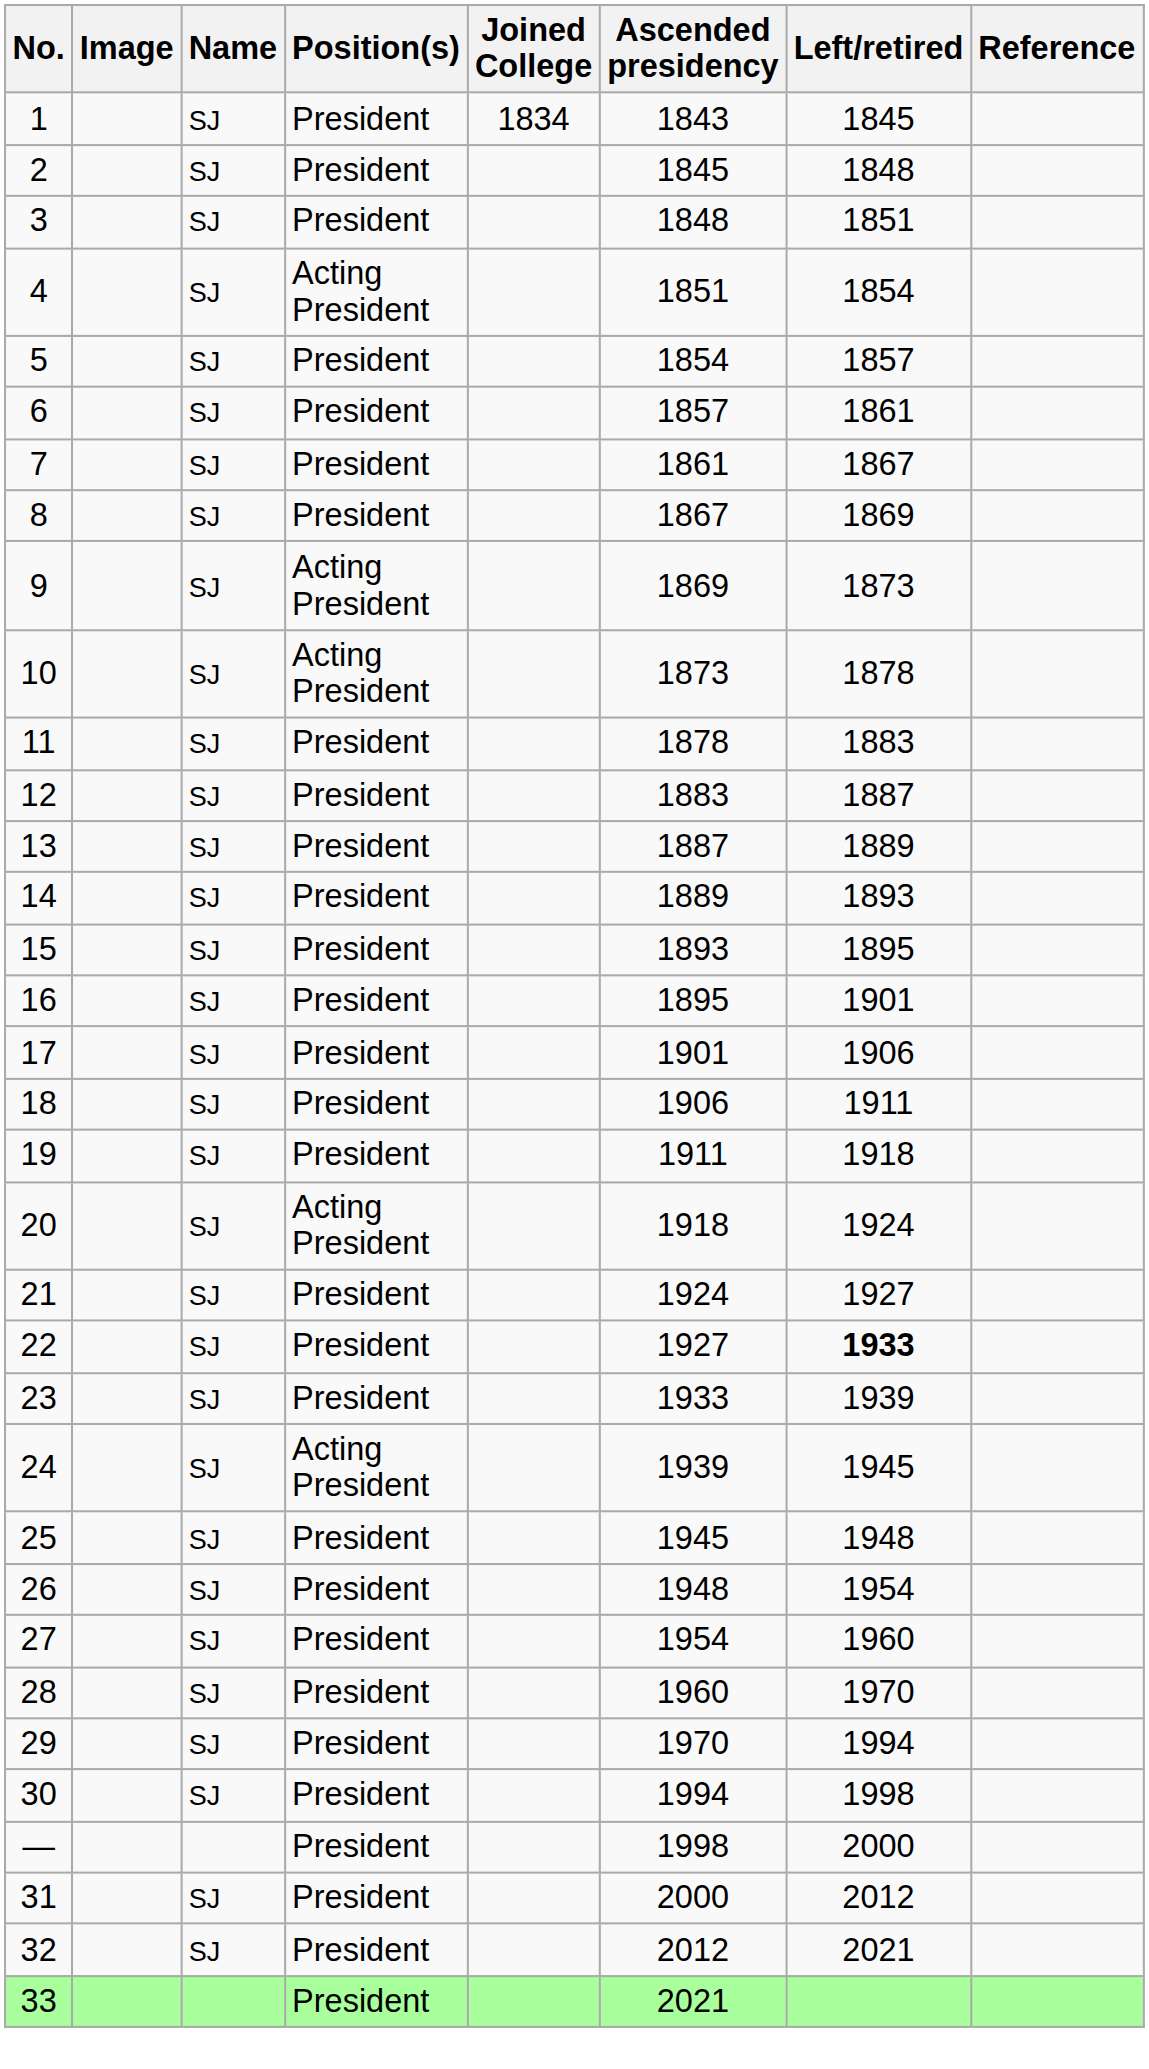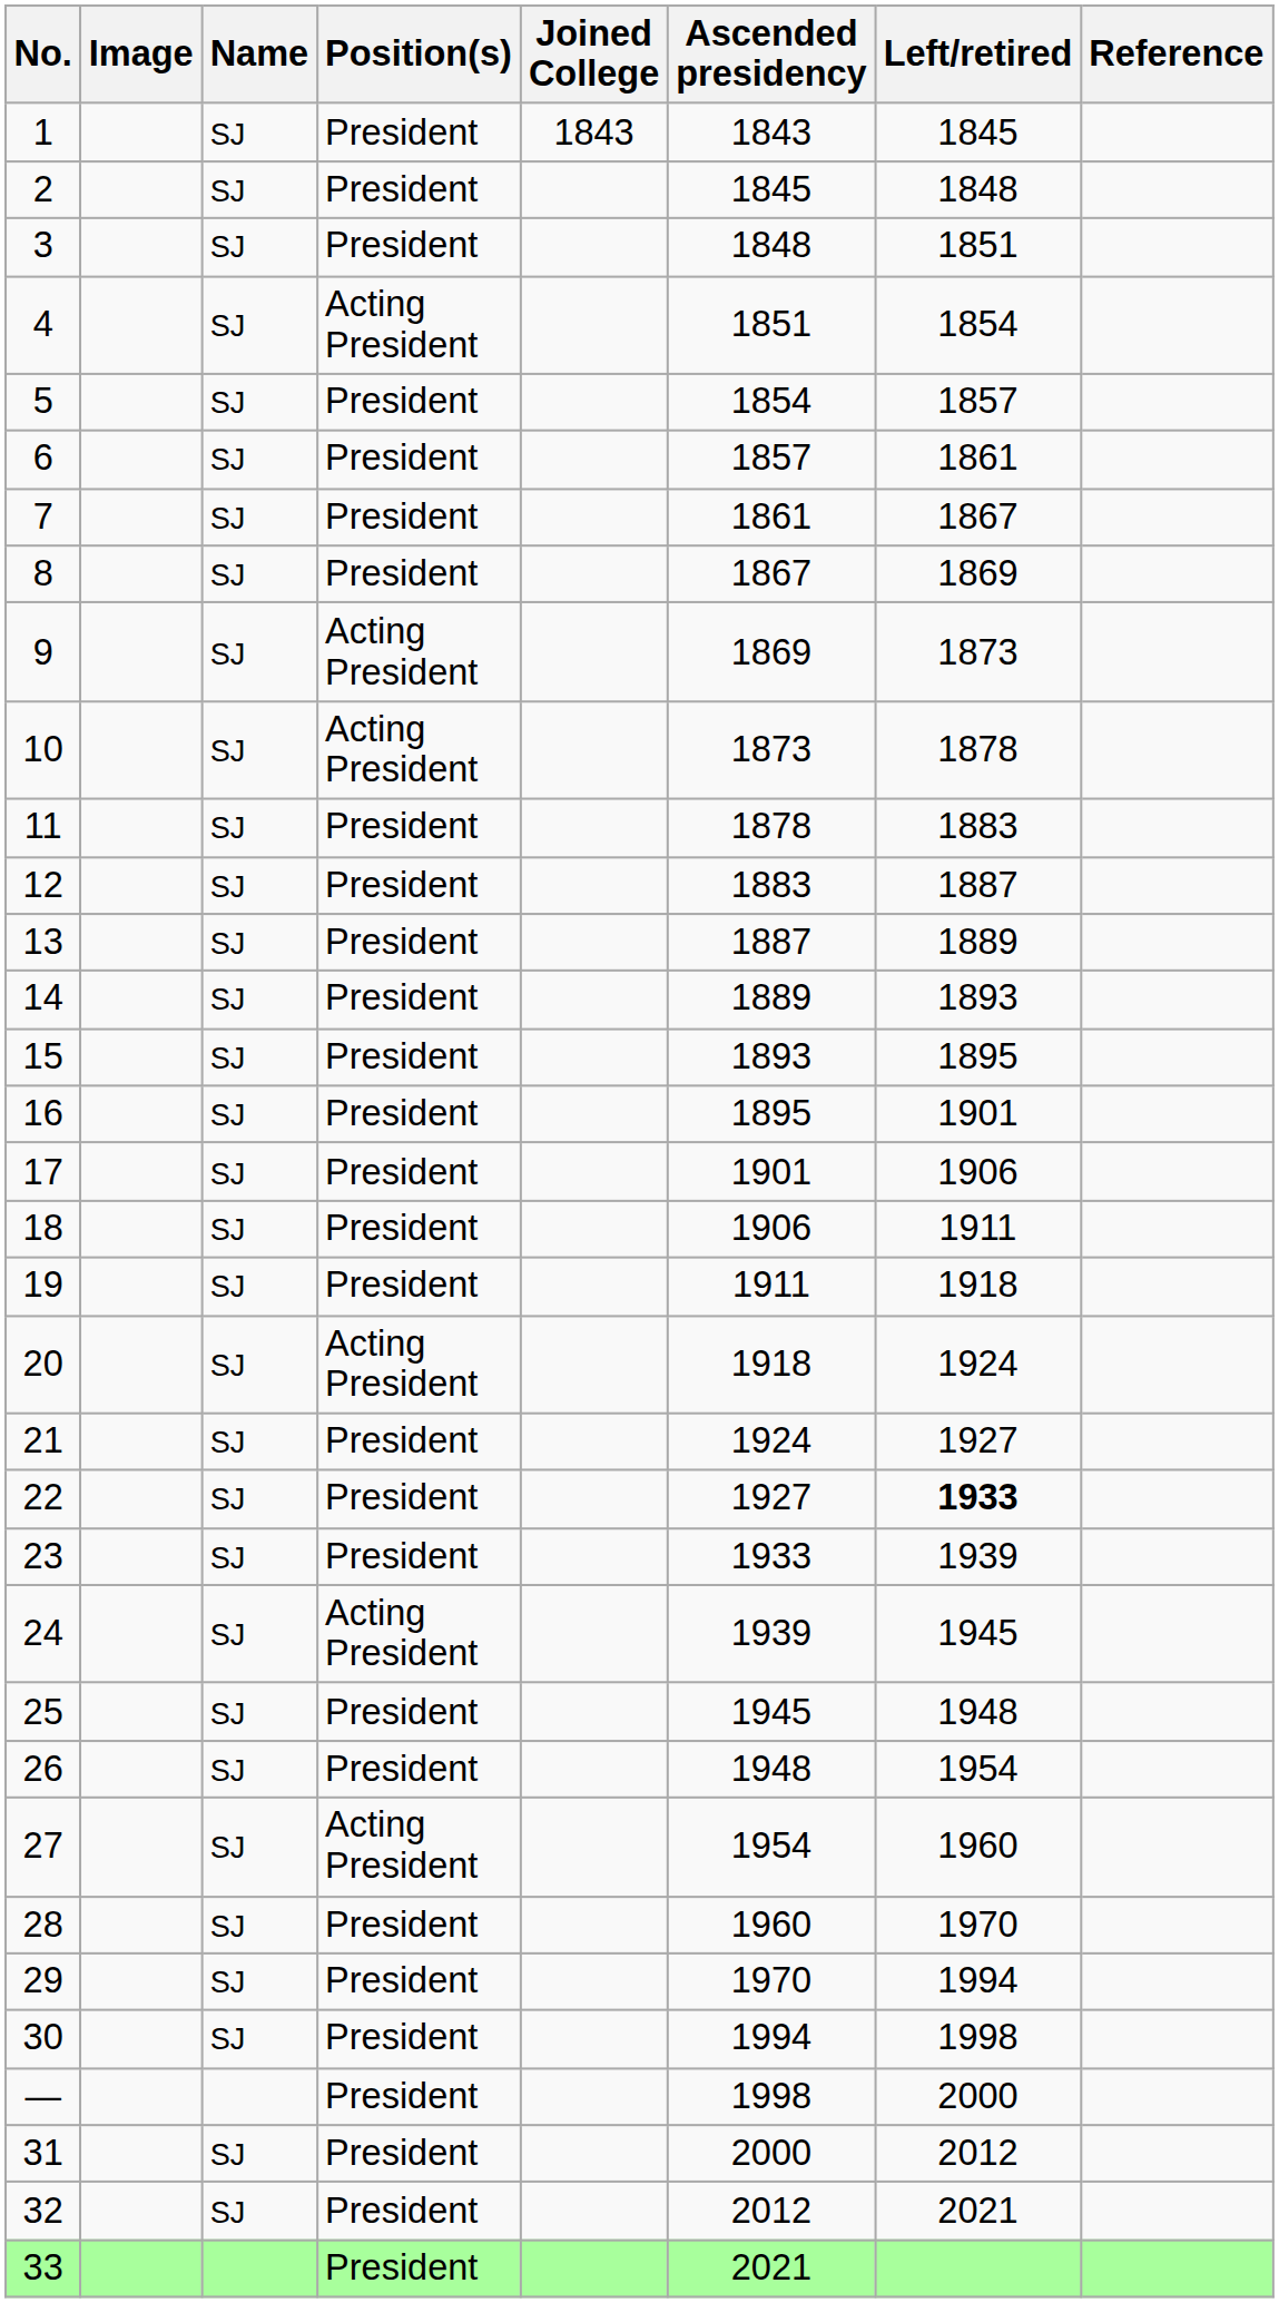 <table class="wikitable sortable plainrowheaders" width=60%>
 <tr>
 <th style="width:1%">No.</th>
 <th style="width:1%">Image</th>
 <th style="width:15%">Name</th>
 <th style="width:10%">Position(s)</th>
 <th style="width:10%">Joined College</th>
 <th style="width:10%">Ascended presidency</th>
 <th style="width:10%">Left/retired</th>
 <th class="unsortable" style="width:1%">Reference</th>
 </tr>
 <tr>
 <td style="text-align:center;">1</td>
 <td></td>
 <td> <small>SJ</small></td>
 <td>President</td>
-<td style="text-align:center;">1834</td>
+<td style="text-align:center;">1843</td>
 <td style="text-align:center;">1843</td>
 <td style="text-align:center;">1845</td>
 <td style="text-align:center;"></td>
 </tr>
 <tr>
 <td style="text-align:center;">2</td>
 <td></td>
 <td> <small>SJ</small></td>
 <td>President</td>
 <td style="text-align:center;"></td>
 <td style="text-align:center;">1845</td>
 <td style="text-align:center;">1848</td>
 <td style="text-align:center;"></td>
 </tr>
 <tr>
 <td style="text-align:center;">3</td>
 <td></td>
 <td> <small>SJ</small></td>
 <td>President</td>
 <td style="text-align:center;"></td>
 <td style="text-align:center;">1848</td>
 <td style="text-align:center;">1851</td>
 <td style="text-align:center;"></td>
 </tr>
 <tr>
 <td style="text-align:center;">4</td>
 <td></td>
 <td> <small>SJ</small></td>
 <td>Acting President</td>
 <td style="text-align:center;"></td>
 <td style="text-align:center;">1851</td>
 <td style="text-align:center;">1854</td>
 <td style="text-align:center;"></td>
 </tr>
 <tr>
 <td style="text-align:center;">5</td>
 <td></td>
 <td> <small>SJ</small></td>
 <td>President</td>
 <td style="text-align:center;"></td>
 <td style="text-align:center;">1854</td>
 <td style="text-align:center;">1857</td>
 <td style="text-align:center;"></td>
 </tr>
 <tr>
 <td style="text-align:center;">6</td>
 <td></td>
 <td> <small>SJ</small></td>
 <td>President</td>
 <td style="text-align:center;"></td>
 <td style="text-align:center;">1857</td>
 <td style="text-align:center;">1861</td>
 <td style="text-align:center;"></td>
 </tr>
 <tr>
 <td style="text-align:center;">7</td>
 <td></td>
 <td> <small>SJ</small></td>
 <td>President</td>
 <td style="text-align:center;"></td>
 <td style="text-align:center;">1861</td>
 <td style="text-align:center;">1867</td>
 <td style="text-align:center;"></td>
 </tr>
 <tr>
 <td style="text-align:center;">8</td>
 <td></td>
 <td> <small>SJ</small></td>
 <td>President</td>
 <td style="text-align:center;"></td>
 <td style="text-align:center;">1867</td>
 <td style="text-align:center;">1869</td>
 <td style="text-align:center;"></td>
 </tr>
 <tr>
 <td style="text-align:center;">9</td>
 <td></td>
 <td> <small>SJ</small></td>
 <td>Acting President</td>
 <td style="text-align:center;"></td>
 <td style="text-align:center;">1869</td>
 <td style="text-align:center;">1873</td>
 <td style="text-align:center;"></td>
 </tr>
 <tr>
 <td style="text-align:center;">10</td>
 <td></td>
 <td> <small>SJ</small></td>
 <td>Acting President</td>
 <td style="text-align:center;"></td>
 <td style="text-align:center;">1873</td>
 <td style="text-align:center;">1878</td>
 <td style="text-align:center;"></td>
 </tr>
 <tr>
 <td style="text-align:center;">11</td>
 <td></td>
 <td> <small>SJ</small></td>
 <td>President</td>
 <td style="text-align:center;"></td>
 <td style="text-align:center;">1878</td>
 <td style="text-align:center;">1883</td>
 <td style="text-align:center;"></td>
 </tr>
 <tr>
 <td style="text-align:center;">12</td>
 <td></td>
 <td> <small>SJ</small></td>
 <td>President</td>
 <td style="text-align:center;"></td>
 <td style="text-align:center;">1883</td>
 <td style="text-align:center;">1887</td>
 <td style="text-align:center;"></td>
 </tr>
 <tr>
 <td style="text-align:center;">13</td>
 <td></td>
 <td> <small>SJ</small></td>
 <td>President</td>
 <td style="text-align:center;"></td>
 <td style="text-align:center;">1887</td>
 <td style="text-align:center;">1889</td>
 <td style="text-align:center;"></td>
 </tr>
 <tr>
 <td style="text-align:center;">14</td>
 <td></td>
 <td> <small>SJ</small></td>
 <td>President</td>
 <td style="text-align:center;"></td>
 <td style="text-align:center;">1889</td>
 <td style="text-align:center;">1893</td>
 <td style="text-align:center;"></td>
 </tr>
 <tr>
 <td style="text-align:center;">15</td>
 <td></td>
 <td> <small>SJ</small></td>
 <td>President</td>
 <td style="text-align:center;"></td>
 <td style="text-align:center;">1893</td>
 <td style="text-align:center;">1895</td>
 <td style="text-align:center;"></td>
 </tr>
 <tr>
 <td style="text-align:center;">16</td>
 <td></td>
 <td> <small>SJ</small></td>
 <td>President</td>
 <td style="text-align:center;"></td>
 <td style="text-align:center;">1895</td>
 <td style="text-align:center;">1901</td>
 <td style="text-align:center;"></td>
 </tr>
 <tr>
 <td style="text-align:center;">17</td>
 <td></td>
 <td> <small>SJ</small></td>
 <td>President</td>
 <td style="text-align:center;"></td>
 <td style="text-align:center;">1901</td>
 <td style="text-align:center;">1906</td>
 <td style="text-align:center;"></td>
 </tr>
 <tr>
 <td style="text-align:center;">18</td>
 <td></td>
 <td> <small>SJ</small></td>
 <td>President</td>
 <td style="text-align:center;"></td>
 <td style="text-align:center;">1906</td>
 <td style="text-align:center;">1911</td>
 <td style="text-align:center;"></td>
 </tr>
 <tr>
 <td style="text-align:center;">19</td>
 <td></td>
 <td> <small>SJ</small></td>
 <td>President</td>
 <td style="text-align:center;"></td>
 <td style="text-align:center;">1911</td>
 <td style="text-align:center;">1918</td>
 <td style="text-align:center;"></td>
 </tr>
 <tr>
 <td style="text-align:center;">20</td>
 <td></td>
 <td> <small>SJ</small></td>
 <td>Acting President</td>
 <td style="text-align:center;"></td>
 <td style="text-align:center;">1918</td>
 <td style="text-align:center;">1924</td>
 <td style="text-align:center;"></td>
 </tr>
 <tr>
 <td style="text-align:center;">21</td>
 <td></td>
 <td> <small>SJ</small></td>
 <td>President</td>
 <td style="text-align:center;"></td>
 <td style="text-align:center;">1924</td>
 <td style="text-align:center;">1927</td>
 <td style="text-align:center;"></td>
 </tr>
 <tr>
 <td style="text-align:center;">22</td>
 <td></td>
 <td> <small>SJ</small></td>
 <td>President</td>
 <td style="text-align:center;"></td>
 <td style="text-align:center;">1927</td>
 <td style="text-align:center;"><strong>1933</strong></td>
 <td style="text-align:center;"></td>
 </tr>
 <tr>
 <td style="text-align:center;">23</td>
 <td></td>
 <td> <small>SJ</small></td>
 <td>President</td>
 <td style="text-align:center;"></td>
 <td style="text-align:center;">1933</td>
 <td style="text-align:center;">1939</td>
 <td style="text-align:center;"></td>
 </tr>
 <tr>
 <td style="text-align:center;">24</td>
 <td></td>
 <td> <small>SJ</small></td>
 <td>Acting President</td>
 <td style="text-align:center;"></td>
 <td style="text-align:center;">1939</td>
 <td style="text-align:center;">1945</td>
 <td style="text-align:center;"></td>
 </tr>
 <tr>
 <td style="text-align:center;">25</td>
 <td></td>
 <td> <small>SJ</small></td>
 <td>President</td>
 <td style="text-align:center;"></td>
 <td style="text-align:center;">1945</td>
 <td style="text-align:center;">1948</td>
 <td style="text-align:center;"></td>
 </tr>
 <tr>
 <td style="text-align:center;">26</td>
 <td></td>
 <td> <small>SJ</small></td>
 <td>President</td>
 <td style="text-align:center;"></td>
 <td style="text-align:center;">1948</td>
 <td style="text-align:center;">1954</td>
 <td style="text-align:center;"></td>
 </tr>
 <tr>
 <td style="text-align:center;">27</td>
 <td></td>
 <td> <small>SJ</small></td>
-<td>President</td>
+<td>Acting President</td>
 <td style="text-align:center;"></td>
 <td style="text-align:center;">1954</td>
 <td style="text-align:center;">1960</td>
 <td style="text-align:center;"></td>
 </tr>
 <tr>
 <td style="text-align:center;">28</td>
 <td></td>
 <td> <small>SJ</small></td>
 <td>President</td>
 <td style="text-align:center;"></td>
 <td style="text-align:center;">1960</td>
 <td style="text-align:center;">1970</td>
 <td style="text-align:center;"></td>
 </tr>
 <tr>
 <td style="text-align:center;">29</td>
 <td></td>
 <td> <small>SJ</small></td>
 <td>President</td>
 <td style="text-align:center;"></td>
 <td style="text-align:center;">1970</td>
 <td style="text-align:center;">1994</td>
 <td style="text-align:center;"></td>
 </tr>
 <tr>
 <td style="text-align:center;">30</td>
 <td></td>
 <td> <small>SJ</small></td>
 <td>President</td>
 <td style="text-align:center;"></td>
 <td style="text-align:center;">1994</td>
 <td style="text-align:center;">1998</td>
 <td style="text-align:center;"></td>
 </tr>
 <tr>
 <td style="text-align:center;">—</td>
 <td></td>
 <td></td>
 <td>President</td>
 <td style="text-align:center;"></td>
 <td style="text-align:center;">1998</td>
 <td style="text-align:center;">2000</td>
 <td style="text-align:center;"></td>
 </tr>
 <tr>
 <td style="text-align:center;">31</td>
 <td></td>
 <td> <small>SJ</small></td>
 <td>President</td>
 <td style="text-align:center;"></td>
 <td style="text-align:center;">2000</td>
 <td style="text-align:center;">2012</td>
 <td style="text-align:center;"></td>
 </tr>
 <tr>
 <td style="text-align:center;">32</td>
 <td></td>
 <td> <small>SJ</small></td>
 <td>President</td>
 <td style="text-align:center;"></td>
 <td style="text-align:center;">2012</td>
 <td style="text-align:center;">2021</td>
 <td style="text-align:center;"></td>
 </tr>
 <tr style="background:#a8ff9c;">
 <td style="text-align:center;">33</td>
 <td></td>
 <td></td>
 <td>President</td>
 <td style="text-align:center;"></td>
 <td style="text-align:center;">2021</td>
 <td style="text-align:center;"></td>
 <td style="text-align:center;"></td>
 </tr>
 </table>
